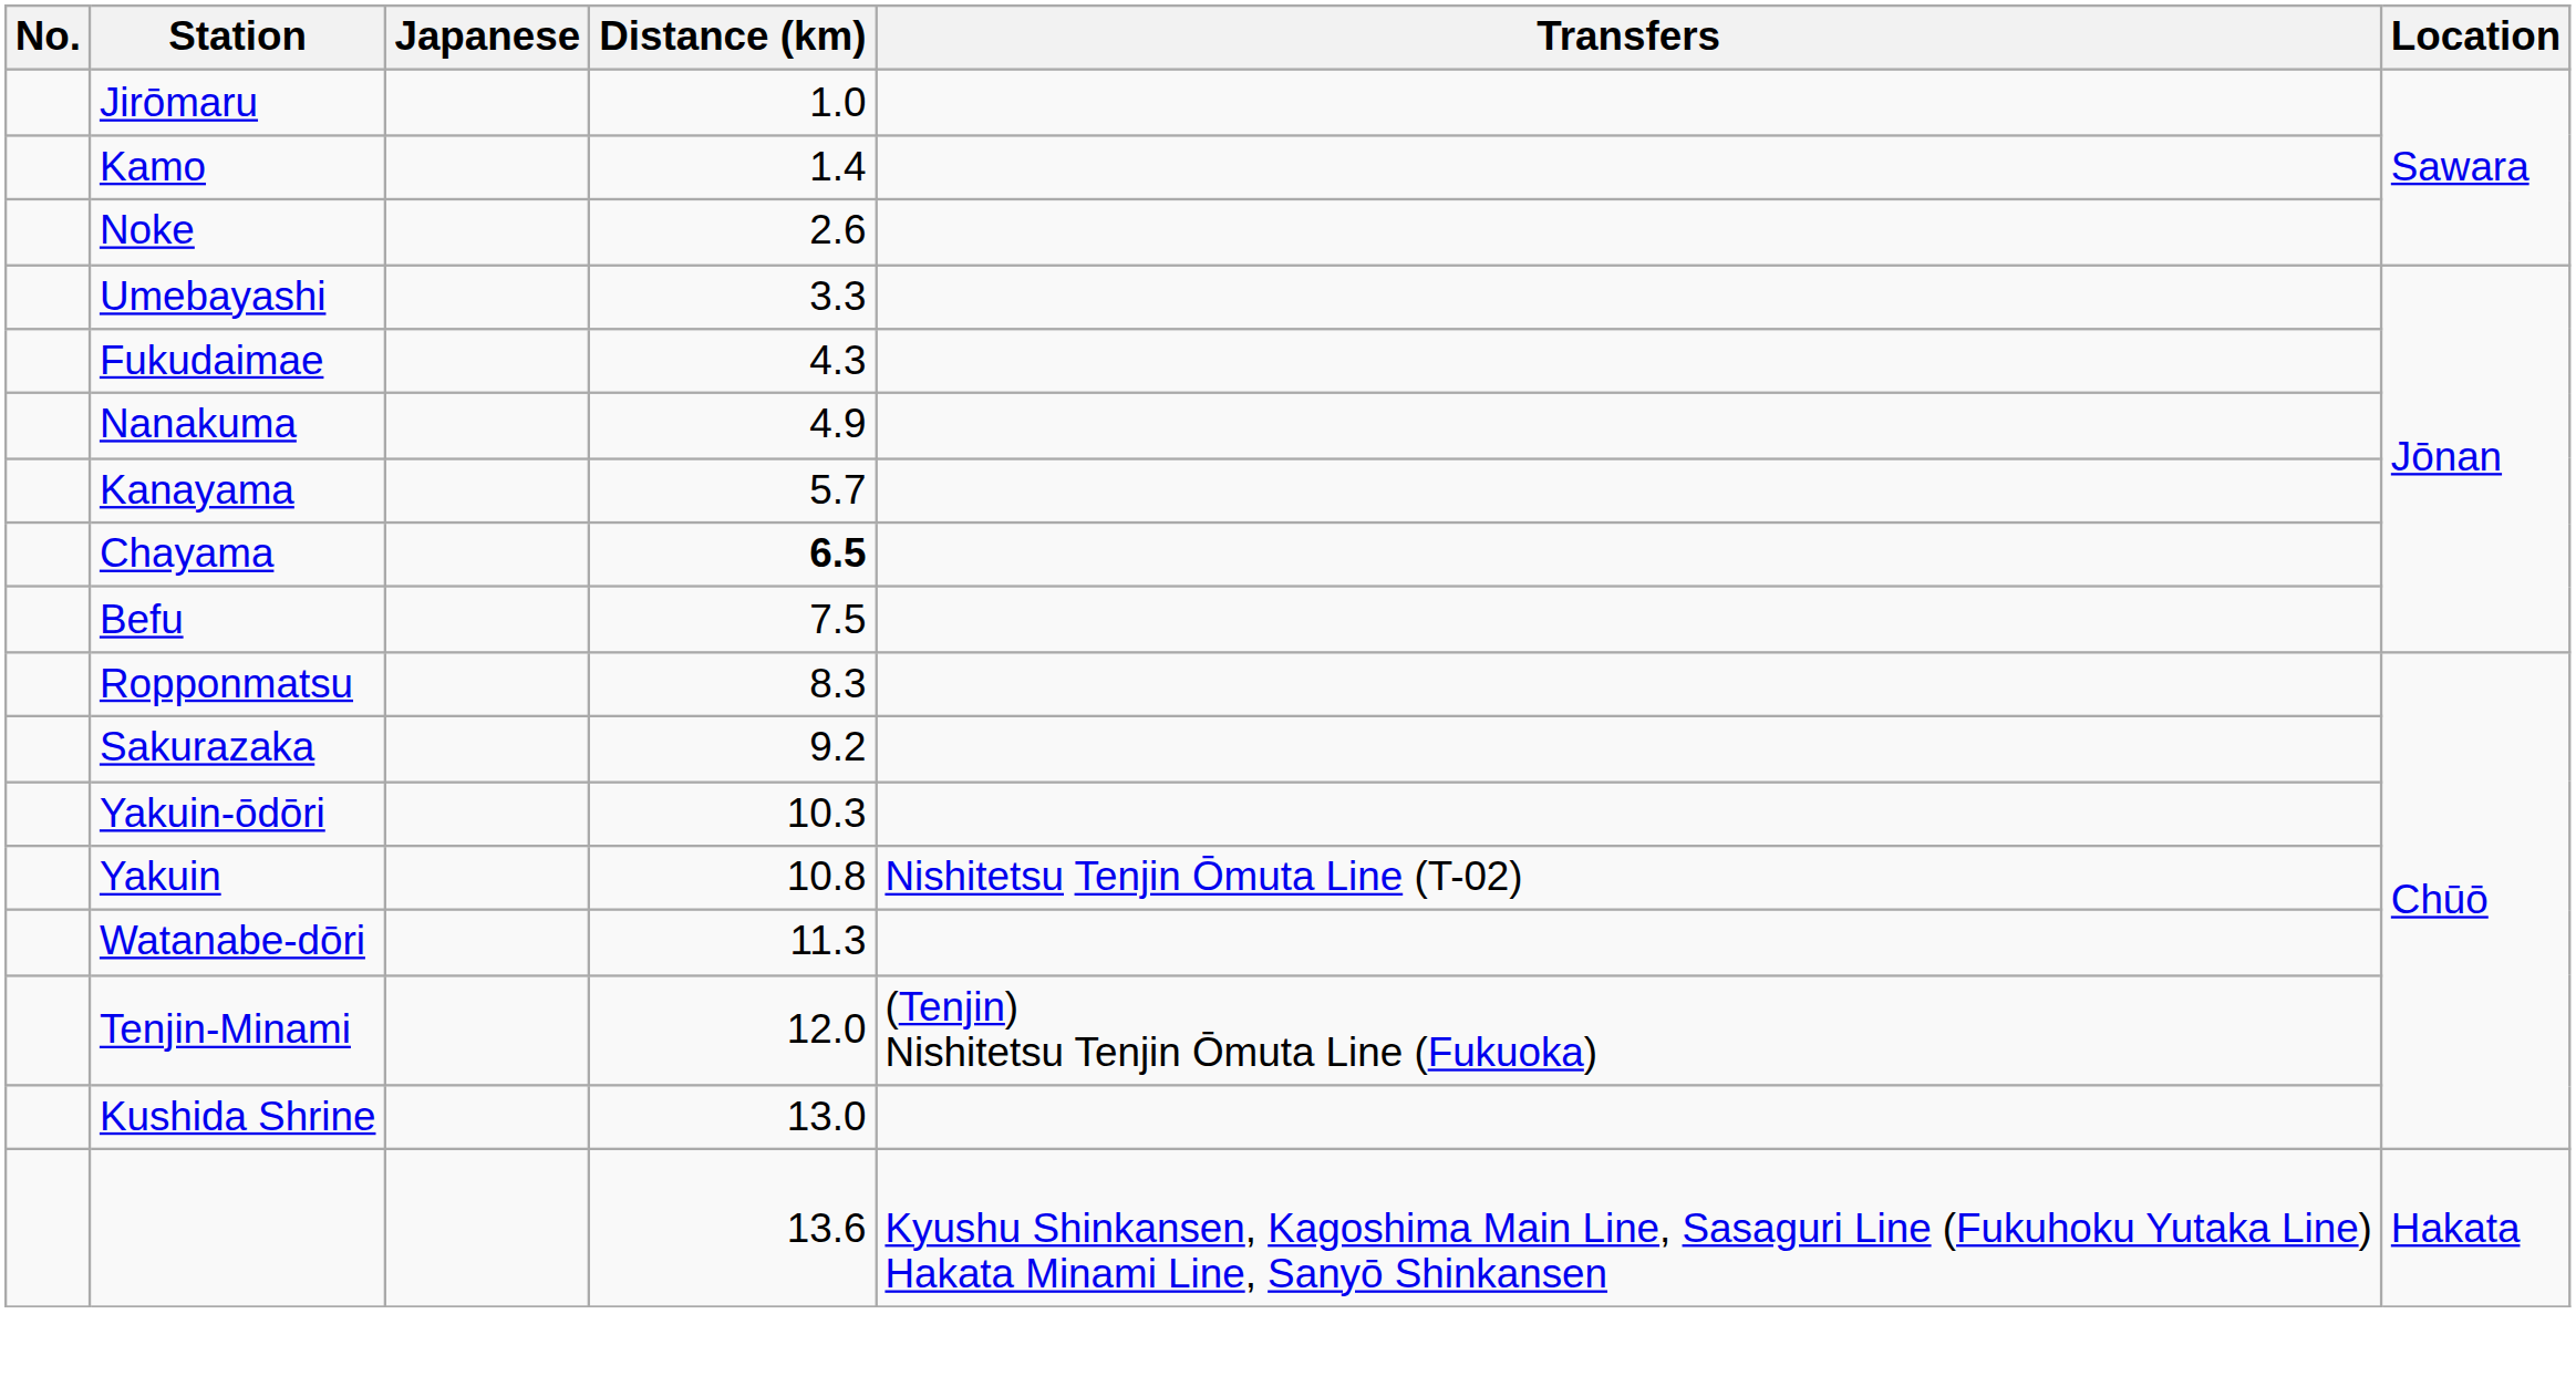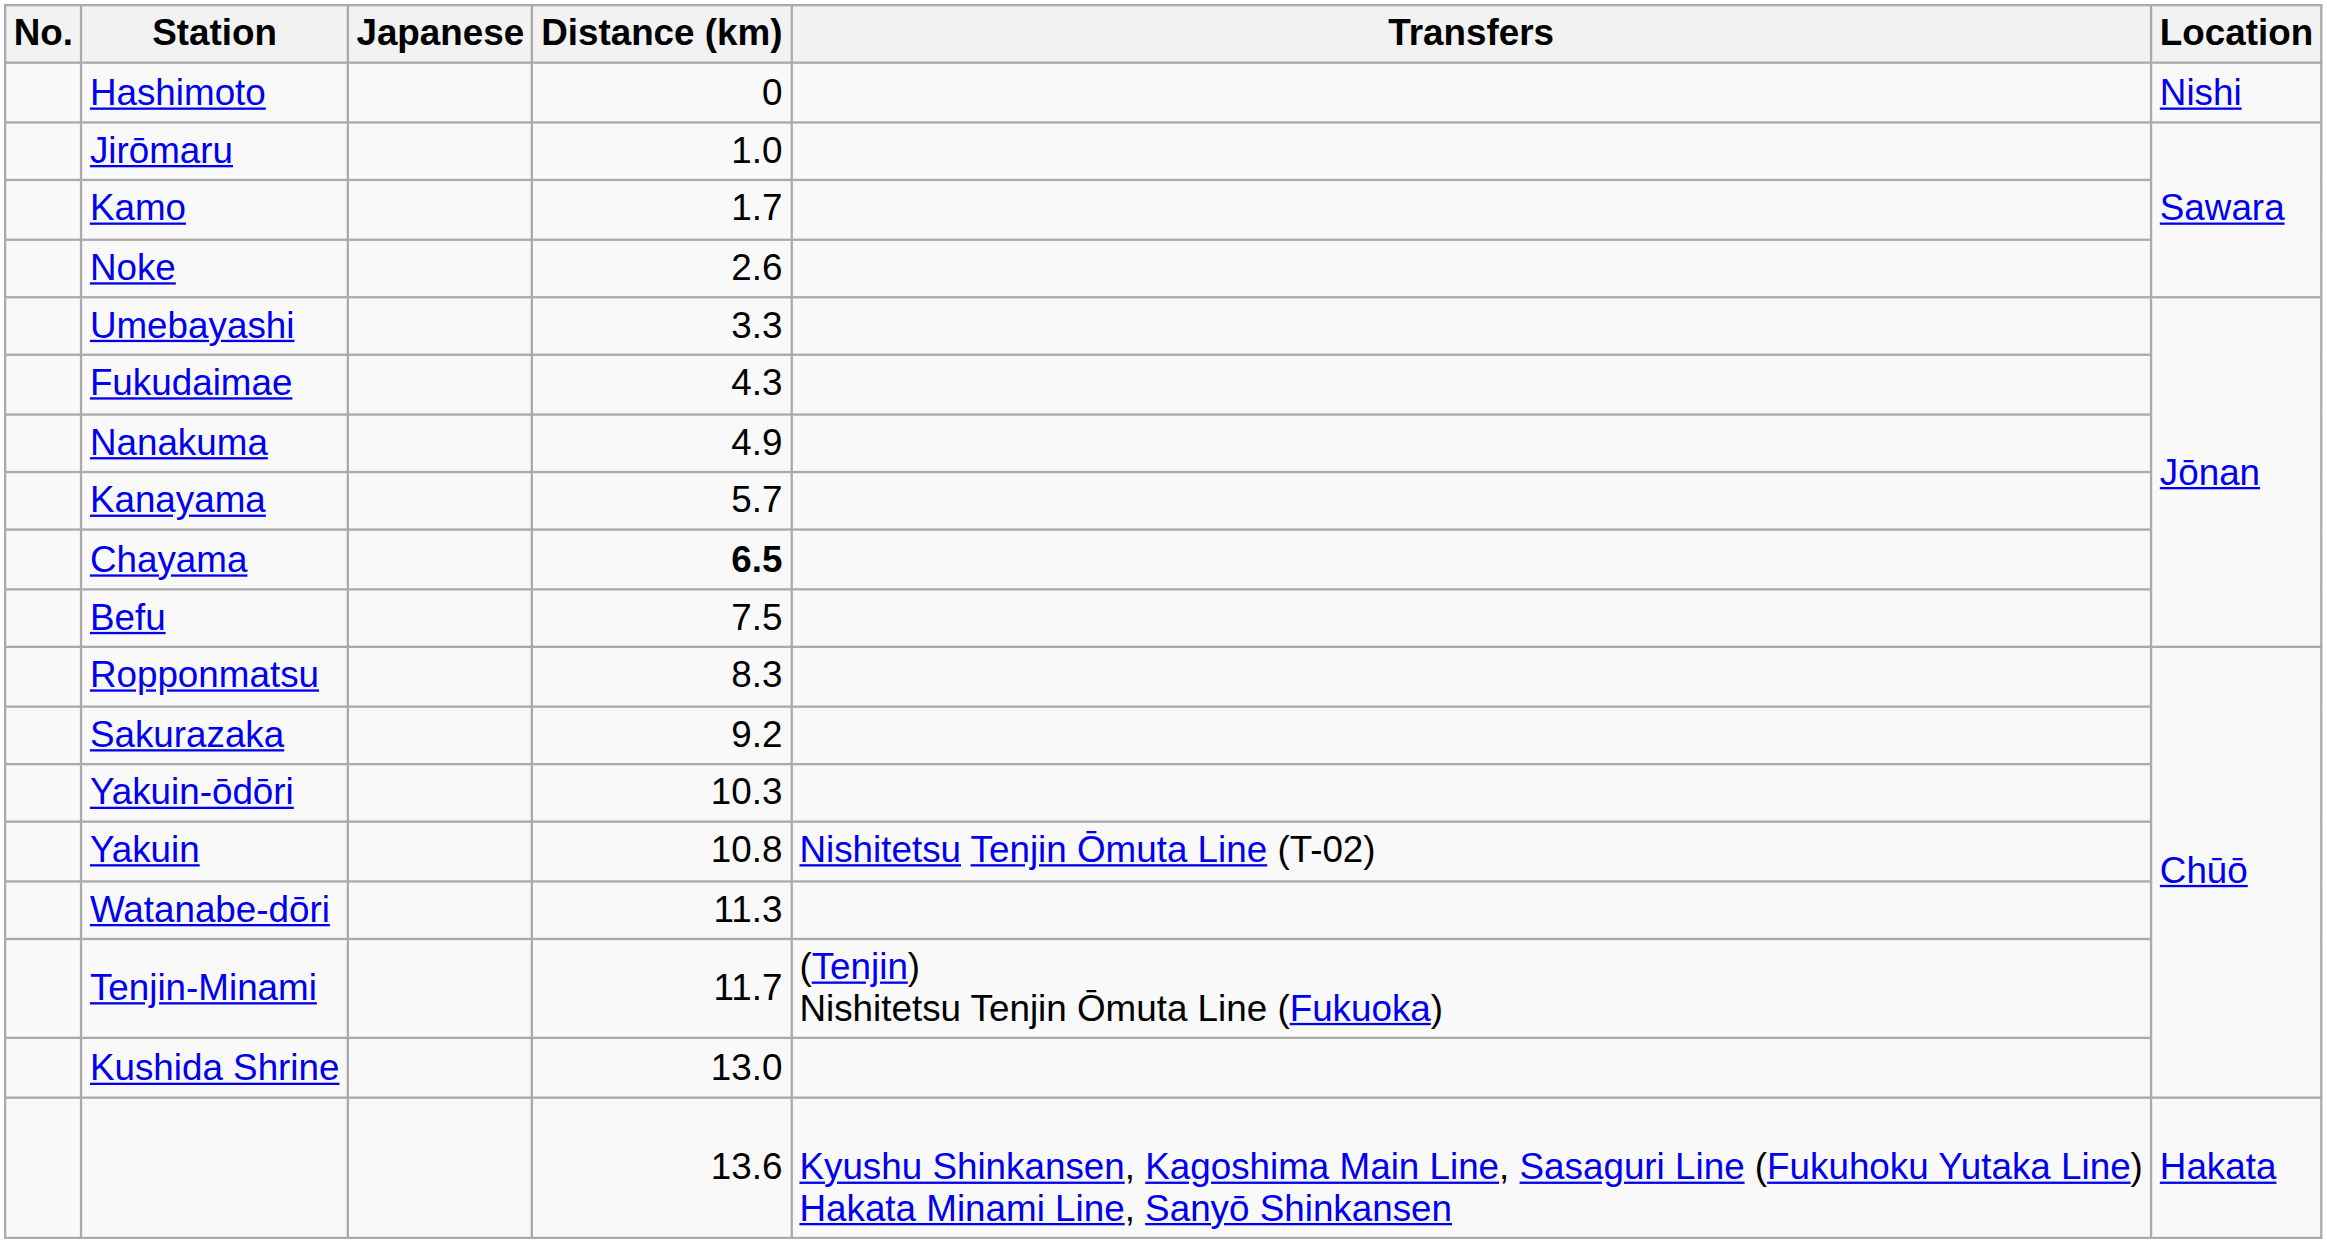 <table class="wikitable">
 <tr>
 <th>No.</th>
 <th>Station</th>
 <th>Japanese</th>
 <th>Distance (km)</th>
 <th>Transfers</th>
 <th>Location</th>
+</tr>
+<tr>
+<td></td>
+<td><a href='#'>Hashimoto</a></td>
+<td></td>
+<td align="right">0</td>
+<td></td>
+<td><a href='#'>Nishi</a></td>
 </tr>
 <tr>
 <td></td>
 <td><a href='#'>Jirōmaru</a></td>
 <td></td>
 <td align="right">1.0</td>
 <td></td>
 <td rowspan="3"><a href='#'>Sawara</a></td>
 </tr>
 <tr>
 <td></td>
 <td><a href='#'>Kamo</a></td>
 <td></td>
-<td align="right">1.4</td>
+<td align="right">1.7</td>
 <td></td>
 </tr>
 <tr>
 <td></td>
 <td><a href='#'>Noke</a></td>
 <td></td>
 <td align="right">2.6</td>
 <td></td>
 </tr>
 <tr>
 <td></td>
 <td><a href='#'>Umebayashi</a></td>
 <td></td>
 <td align="right">3.3</td>
 <td></td>
 <td rowspan="6"><a href='#'>Jōnan</a></td>
 </tr>
 <tr>
 <td></td>
 <td><a href='#'>Fukudaimae</a></td>
 <td></td>
 <td align="right">4.3</td>
 <td></td>
 </tr>
 <tr>
 <td></td>
 <td><a href='#'>Nanakuma</a></td>
 <td></td>
 <td align="right">4.9</td>
 <td></td>
 </tr>
 <tr>
 <td></td>
 <td><a href='#'>Kanayama</a></td>
 <td></td>
 <td align="right">5.7</td>
 <td></td>
 </tr>
 <tr>
 <td></td>
 <td><a href='#'>Chayama</a></td>
 <td></td>
 <td align="right"><strong>6.5</strong></td>
 <td></td>
 </tr>
 <tr>
 <td></td>
 <td><a href='#'>Befu</a></td>
 <td></td>
 <td align="right">7.5</td>
 <td></td>
 </tr>
 <tr>
 <td></td>
 <td><a href='#'>Ropponmatsu</a></td>
 <td></td>
 <td align="right">8.3</td>
 <td></td>
 <td rowspan="7"><a href='#'>Chūō</a></td>
 </tr>
 <tr>
 <td></td>
 <td><a href='#'>Sakurazaka</a></td>
 <td></td>
 <td align="right">9.2</td>
 <td></td>
 </tr>
 <tr>
 <td></td>
 <td><a href='#'>Yakuin-ōdōri</a></td>
 <td></td>
 <td align="right">10.3</td>
 <td></td>
 </tr>
 <tr>
 <td></td>
 <td><a href='#'>Yakuin</a></td>
 <td></td>
 <td align="right">10.8</td>
 <td><a href='#'>Nishitetsu</a> <a href='#'>Tenjin Ōmuta Line</a> (T-02)</td>
 </tr>
 <tr>
 <td></td>
 <td><a href='#'>Watanabe-dōri</a></td>
 <td></td>
 <td align="right">11.3</td>
 <td></td>
 </tr>
 <tr>
 <td></td>
 <td><a href='#'>Tenjin-Minami</a></td>
 <td></td>
-<td align="right">12.0</td>
+<td align="right">11.7</td>
 <td>  (<a href='#'>Tenjin</a>)<br>Nishitetsu Tenjin Ōmuta Line (<a href='#'>Fukuoka</a>)</td>
 </tr>
 <tr>
 <td></td>
 <td><a href='#'>Kushida Shrine</a></td>
 <td></td>
 <td align="right">13.0</td>
 <td></td>
 </tr>
 <tr>
 <td></td>
 <td></td>
 <td></td>
 <td align="right">13.6</td>
 <td><br>  <a href='#'>Kyushu Shinkansen</a>, <a href='#'>Kagoshima Main Line</a>, <a href='#'>Sasaguri Line</a> (<a href='#'>Fukuhoku Yutaka Line</a>)<br><a href='#'>Hakata Minami Line</a>, <a href='#'>Sanyō Shinkansen</a></td>
 <td><a href='#'>Hakata</a></td>
 </tr>
 </table>
